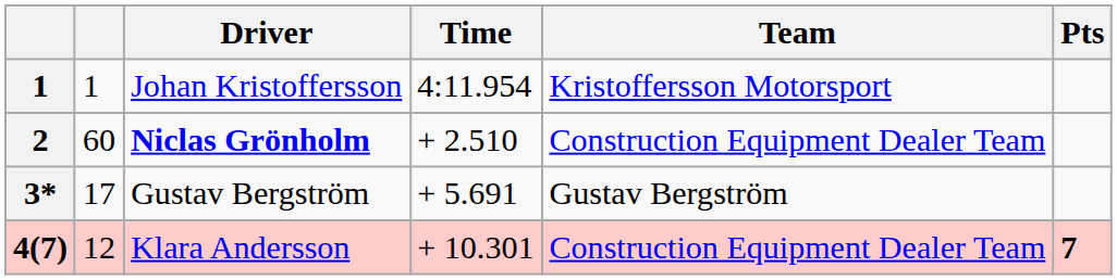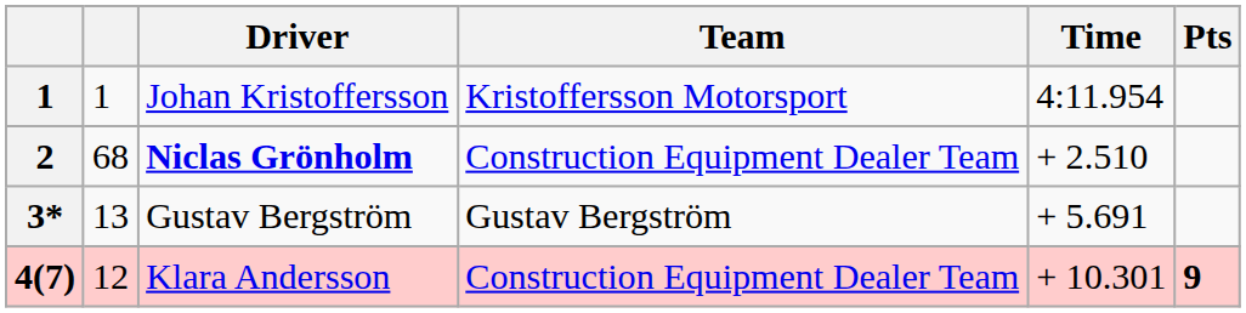 <table class="wikitable" style="font-size:95%">
 <tr>
 <th></th>
 <th></th>
 <th>Driver</th>
+<th>Team</th>
 <th>Time</th>
-<th>Team</th>
 <th>Pts</th>
 </tr>
 <tr>
 <th>1</th>
 <td>1</td>
 <td> <a href='#'>Johan Kristoffersson</a></td>
+<td><a href='#'>Kristoffersson Motorsport</a></td>
 <td>4:11.954</td>
-<td><a href='#'>Kristoffersson Motorsport</a></td>
 <td></td>
 </tr>
 <tr>
 <th>2</th>
-<td>60</td>
+<td>68</td>
 <td><strong> <a href='#'>Niclas Grönholm</a></strong></td>
+<td><a href='#'>Construction Equipment Dealer Team</a></td>
 <td>+ 2.510</td>
-<td><a href='#'>Construction Equipment Dealer Team</a></td>
 <td></td>
 </tr>
 <tr>
 <th>3*</th>
-<td>17</td>
+<td>13</td>
 <td> Gustav Bergström</td>
+<td>Gustav Bergström</td>
 <td>+ 5.691</td>
-<td>Gustav Bergström</td>
 <td></td>
 </tr>
 <tr>
 <th style="background:#ffcccc;">4(7)</th>
 <td style="background:#ffcccc;">12</td>
 <td style="background:#ffcccc;"> <a href='#'>Klara Andersson</a></td>
+<td style="background:#ffcccc;"><a href='#'>Construction Equipment Dealer Team</a></td>
 <td style="background:#ffcccc;">+ 10.301</td>
-<td style="background:#ffcccc;"><a href='#'>Construction Equipment Dealer Team</a></td>
-<td style="background:#ffcccc;"><strong>7</strong></td>
+<td style="background:#ffcccc;"><strong>9</strong></td>
 </tr>
 </table>
